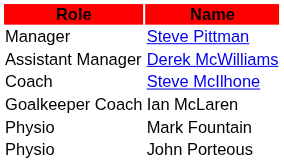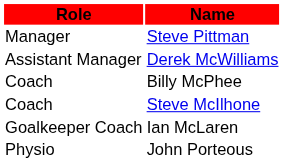 <table class="toccolours">
 <tr>
 <th style="background:red;">Role</th>
 <th style="background:red;">Name</th>
 </tr>
 <tr>
 <td>Manager</td>
 <td> <a href='#'>Steve Pittman</a></td>
 </tr>
 <tr>
 <td>Assistant Manager</td>
 <td> <a href='#'>Derek McWilliams</a></td>
 </tr>
 <tr>
 <td>Coach</td>
+<td> Billy McPhee</td>
+</tr>
+<tr>
+<td>Coach</td>
 <td> <a href='#'>Steve McIlhone</a></td>
 </tr>
 <tr>
 <td>Goalkeeper Coach</td>
 <td> Ian McLaren</td>
 </tr>
 <tr>
 <td>Physio</td>
-<td> Mark Fountain</td>
-</tr>
-<tr>
-<td>Physio</td>
 <td> John Porteous</td>
 </tr>
 </table>
